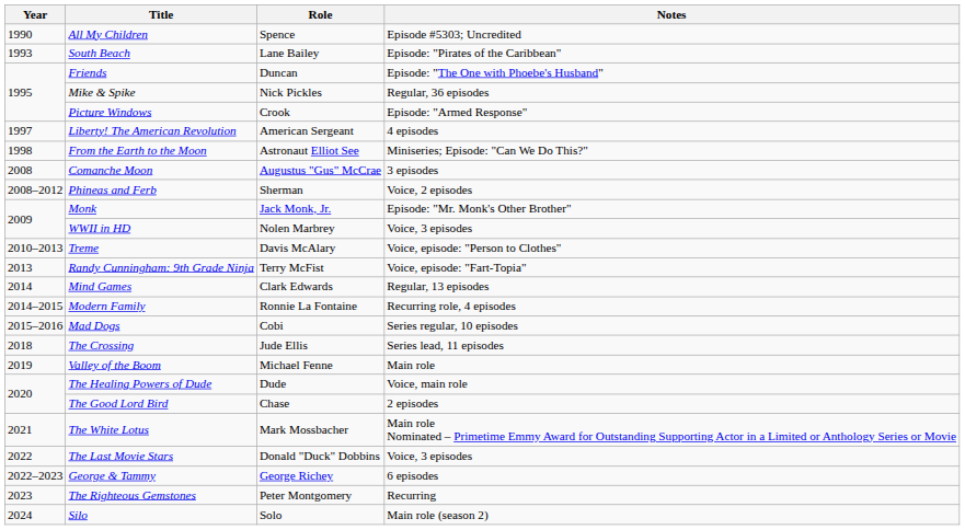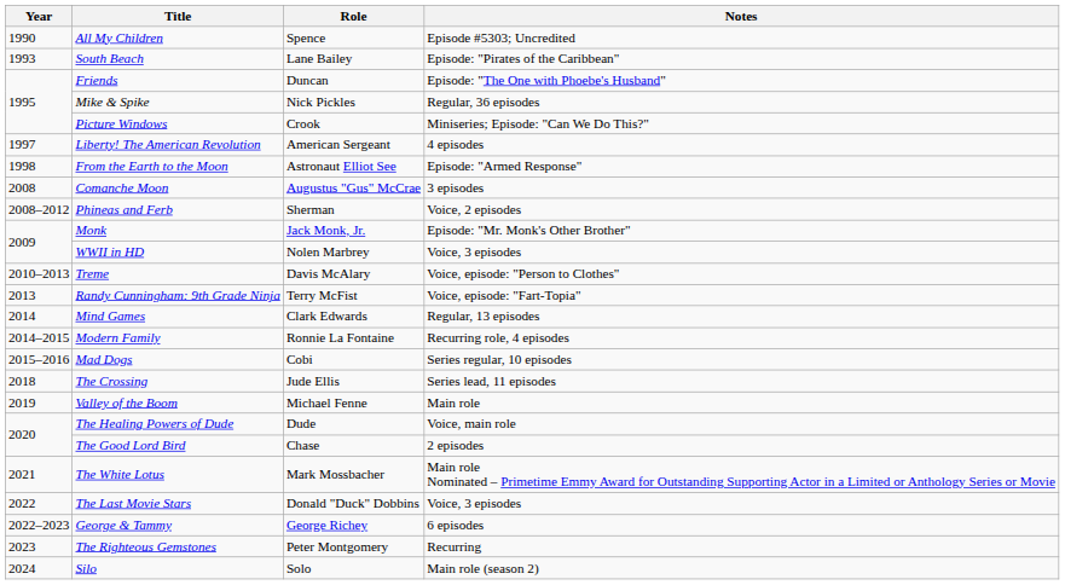 <table class="wikitable sortable">
 <tr>
 <th>Year</th>
 <th>Title</th>
 <th>Role</th>
 <th class="unsortable">Notes</th>
 </tr>
 <tr>
 <td>1990</td>
 <td><em><a href='#'>All My Children</a></em></td>
 <td>Spence</td>
 <td>Episode #5303; Uncredited</td>
 </tr>
 <tr>
 <td>1993</td>
 <td><em><a href='#'>South Beach</a></em></td>
 <td>Lane Bailey</td>
 <td>Episode: "Pirates of the Caribbean"</td>
 </tr>
 <tr>
 <td rowspan=3>1995</td>
 <td><em><a href='#'>Friends</a></em></td>
 <td>Duncan</td>
 <td>Episode: "<a href='#'>The One with Phoebe's Husband</a>"</td>
 </tr>
 <tr>
 <td><em>Mike & Spike</em></td>
 <td>Nick Pickles</td>
 <td>Regular, 36 episodes</td>
 </tr>
 <tr>
 <td><em><a href='#'>Picture Windows</a></em></td>
 <td>Crook</td>
-<td>Episode: "Armed Response"</td>
+<td>Miniseries; Episode: "Can We Do This?"</td>
 </tr>
 <tr>
 <td>1997</td>
 <td><em><a href='#'>Liberty! The American Revolution</a></em></td>
 <td>American Sergeant</td>
 <td>4 episodes</td>
 </tr>
 <tr>
 <td>1998</td>
 <td><em><a href='#'>From the Earth to the Moon</a></em></td>
 <td>Astronaut <a href='#'>Elliot See</a></td>
-<td>Miniseries; Episode: "Can We Do This?"</td>
+<td>Episode: "Armed Response"</td>
 </tr>
 <tr>
 <td>2008</td>
 <td><em><a href='#'>Comanche Moon</a></em></td>
 <td><a href='#'>Augustus "Gus" McCrae</a></td>
 <td>3 episodes</td>
 </tr>
 <tr>
 <td>2008–2012</td>
 <td><em><a href='#'>Phineas and Ferb</a></em></td>
 <td>Sherman</td>
 <td>Voice, 2 episodes</td>
 </tr>
 <tr>
 <td rowspan=2>2009</td>
 <td><em><a href='#'>Monk</a></em></td>
 <td><a href='#'>Jack Monk, Jr.</a></td>
 <td>Episode: "Mr. Monk's Other Brother"</td>
 </tr>
 <tr>
 <td><em><a href='#'>WWII in HD</a></em></td>
 <td>Nolen Marbrey</td>
 <td>Voice, 3 episodes</td>
 </tr>
 <tr>
 <td>2010–2013</td>
 <td><em><a href='#'>Treme</a></em></td>
 <td>Davis McAlary</td>
 <td>Voice, episode: "Person to Clothes"</td>
 </tr>
 <tr>
 <td>2013</td>
 <td><em><a href='#'>Randy Cunningham: 9th Grade Ninja</a></em></td>
 <td>Terry McFist</td>
 <td>Voice, episode: "Fart-Topia"</td>
 </tr>
 <tr>
 <td>2014</td>
 <td><em><a href='#'>Mind Games</a></em></td>
 <td>Clark Edwards</td>
 <td>Regular, 13 episodes</td>
 </tr>
 <tr>
 <td>2014–2015</td>
 <td><em><a href='#'>Modern Family</a></em></td>
 <td>Ronnie La Fontaine</td>
 <td>Recurring role, 4 episodes</td>
 </tr>
 <tr>
 <td>2015–2016</td>
 <td><em><a href='#'>Mad Dogs</a></em></td>
 <td>Cobi</td>
 <td>Series regular, 10 episodes</td>
 </tr>
 <tr>
 <td>2018</td>
 <td><em><a href='#'>The Crossing</a></em></td>
 <td>Jude Ellis</td>
 <td>Series lead, 11 episodes</td>
 </tr>
 <tr>
 <td>2019</td>
 <td><em><a href='#'>Valley of the Boom</a></em></td>
 <td>Michael Fenne</td>
 <td>Main role</td>
 </tr>
 <tr>
 <td rowspan="2">2020</td>
 <td><em><a href='#'>The Healing Powers of Dude</a></em></td>
 <td>Dude</td>
 <td>Voice, main role</td>
 </tr>
 <tr>
 <td><em><a href='#'>The Good Lord Bird</a></em></td>
 <td>Chase</td>
 <td>2 episodes</td>
 </tr>
 <tr>
 <td>2021</td>
 <td><em><a href='#'>The White Lotus</a></em></td>
 <td>Mark Mossbacher</td>
 <td>Main role<br>Nominated – <a href='#'>Primetime Emmy Award for Outstanding Supporting Actor in a Limited or Anthology Series or Movie</a></td>
 </tr>
 <tr>
 <td>2022</td>
 <td><em><a href='#'>The Last Movie Stars</a></em></td>
 <td>Donald "Duck" Dobbins</td>
 <td>Voice, 3 episodes</td>
 </tr>
 <tr>
 <td>2022–2023</td>
 <td><em><a href='#'>George & Tammy</a></em></td>
 <td><a href='#'>George Richey</a></td>
 <td>6 episodes</td>
 </tr>
 <tr>
 <td>2023</td>
 <td><em><a href='#'>The Righteous Gemstones</a></em></td>
 <td>Peter Montgomery</td>
 <td>Recurring</td>
 </tr>
 <tr>
 <td>2024</td>
 <td><em><a href='#'>Silo</a></em></td>
 <td>Solo</td>
 <td>Main role (season 2)</td>
 </tr>
 </table>
